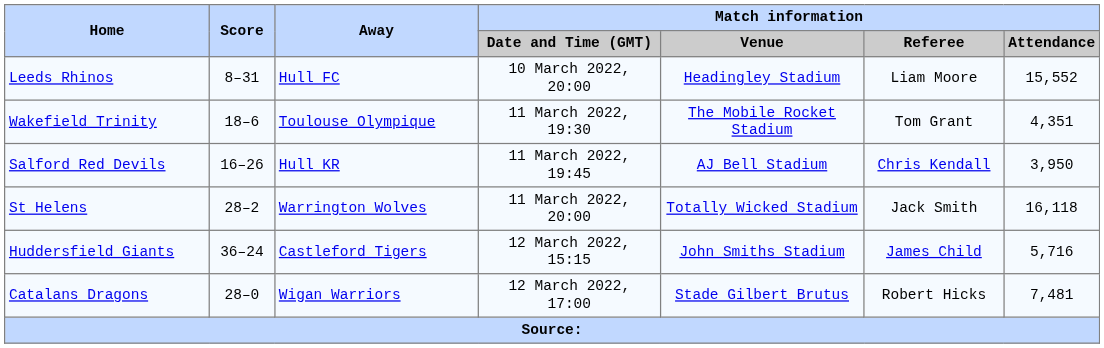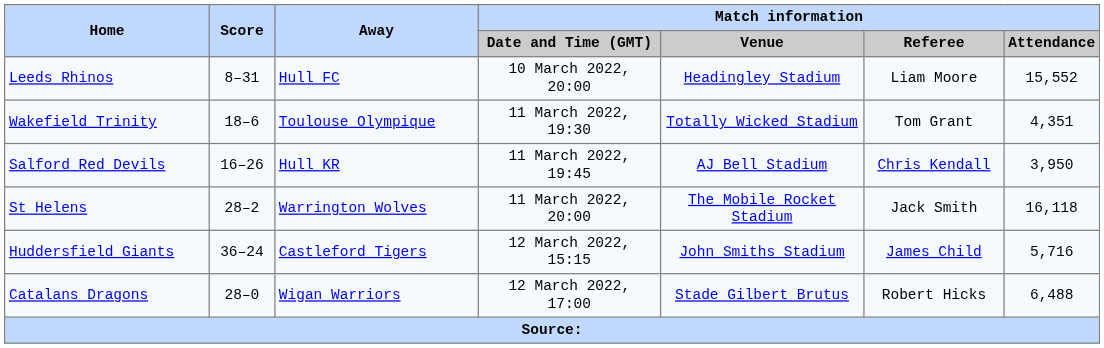 <table border=1 style="border-collapse:collapse; font-size:90%; text-align:center;" cellpadding=3 cellspacing=0 width=100%>
 <tr style="background:#C1D8ff;">
 <th scope="col" rowspan=2 width=19%>Home</th>
 <th scope="col" rowspan=2 width=6%>Score</th>
 <th scope="col" rowspan=2 width=19%>Away</th>
 <th colspan=4>Match information</th>
 </tr>
 <tr style="background:#CCCCCC;">
 <th scope="col" width=17%>Date and Time (GMT)</th>
 <th scope="col" width=19%>Venue</th>
 <th scope="col" width=13%>Referee</th>
 <th scope="col" width=7%>Attendance</th>
 </tr>
 <tr style="background:#F5FAFF;">
 <td style="text-align:left;"> <a href='#'>Leeds Rhinos</a></td>
 <td>8–31</td>
 <td style="text-align:left;"> <a href='#'>Hull FC</a></td>
 <td>10 March 2022, 20:00</td>
 <td><a href='#'>Headingley Stadium</a></td>
 <td>Liam Moore</td>
 <td>15,552</td>
 </tr>
 <tr style="background:#F5FAFF;">
 <td style="text-align:left;"> <a href='#'>Wakefield Trinity</a></td>
 <td>18–6</td>
 <td style="text-align:left;"> <a href='#'>Toulouse Olympique</a></td>
 <td>11 March 2022, 19:30</td>
-<td><a href='#'>The Mobile Rocket Stadium</a></td>
+<td><a href='#'>Totally Wicked Stadium</a></td>
 <td>Tom Grant</td>
 <td>4,351</td>
 </tr>
 <tr style="background:#F5FAFF;">
 <td style="text-align:left;"> <a href='#'>Salford Red Devils</a></td>
 <td>16–26</td>
 <td style="text-align:left;"> <a href='#'>Hull KR</a></td>
 <td>11 March 2022, 19:45</td>
 <td><a href='#'>AJ Bell Stadium</a></td>
 <td><a href='#'>Chris Kendall</a></td>
 <td>3,950</td>
 </tr>
 <tr style="background:#F5FAFF;">
 <td style="text-align:left;"> <a href='#'>St Helens</a></td>
 <td>28–2</td>
 <td style="text-align:left;"> <a href='#'>Warrington Wolves</a></td>
 <td>11 March 2022, 20:00</td>
-<td><a href='#'>Totally Wicked Stadium</a></td>
+<td><a href='#'>The Mobile Rocket Stadium</a></td>
 <td>Jack Smith</td>
 <td>16,118</td>
 </tr>
 <tr style="background:#F5FAFF;">
 <td style="text-align:left;"> <a href='#'>Huddersfield Giants</a></td>
 <td>36–24</td>
 <td style="text-align:left;"> <a href='#'>Castleford Tigers</a></td>
 <td>12 March 2022, 15:15</td>
 <td><a href='#'>John Smiths Stadium</a></td>
 <td><a href='#'>James Child</a></td>
 <td>5,716</td>
 </tr>
 <tr style="background:#F5FAFF;">
 <td style="text-align:left;"> <a href='#'>Catalans Dragons</a></td>
 <td>28–0</td>
 <td style="text-align:left;"> <a href='#'>Wigan Warriors</a></td>
 <td>12 March 2022, 17:00</td>
 <td><a href='#'>Stade Gilbert Brutus</a></td>
 <td>Robert Hicks</td>
-<td>7,481</td>
+<td>6,488</td>
 </tr>
 <tr style="background:#c1d8ff;">
 <th colspan=7>Source:</th>
 </tr>
 </table>
